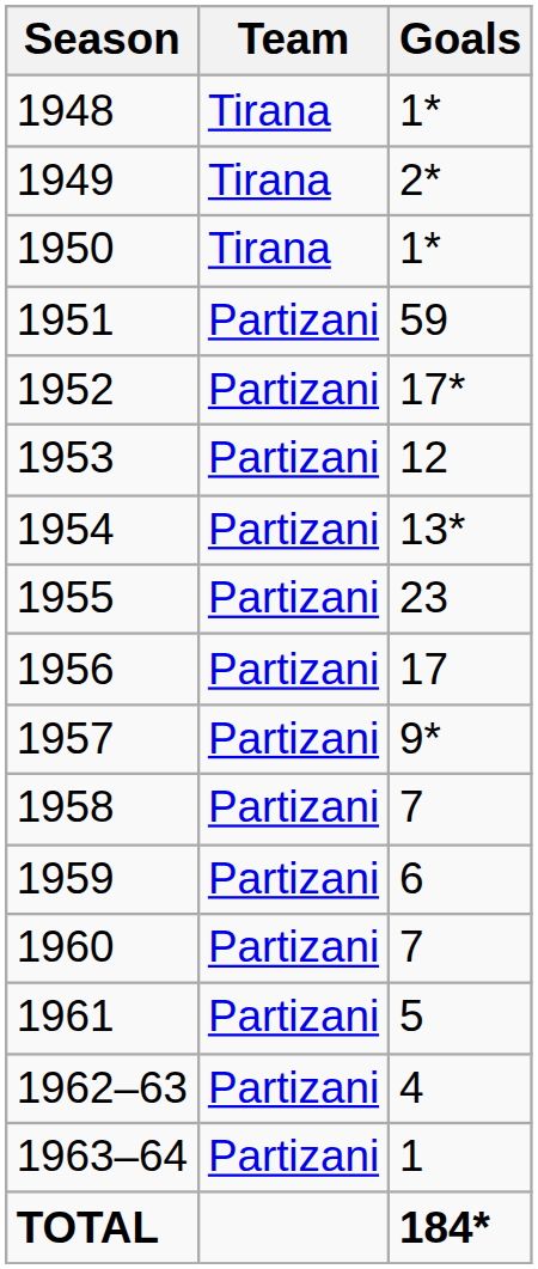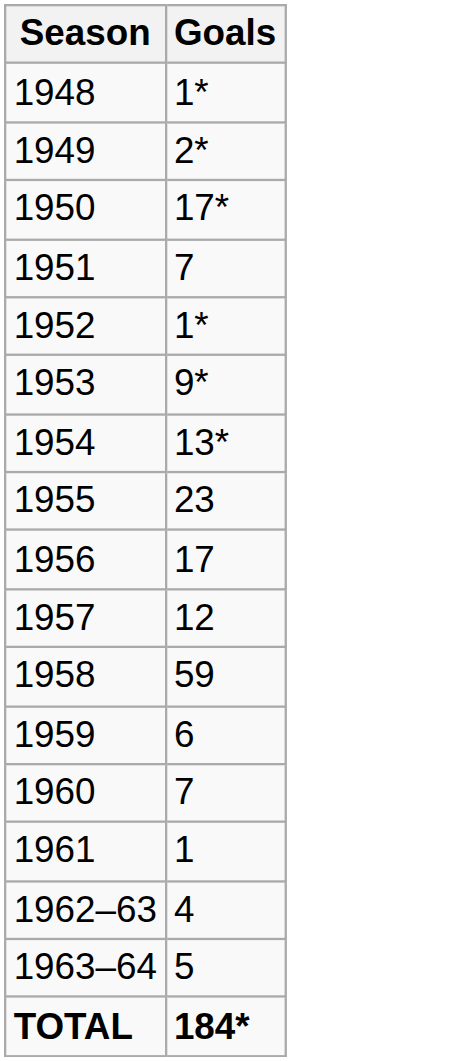 <table class="wikitable">
 <tr>
 <th>Season</th>
-<th>Team</th>
 <th>Goals</th>
 </tr>
 <tr>
 <td>1948</td>
-<td><a href='#'>Tirana</a></td>
 <td>1*</td>
 </tr>
 <tr>
 <td>1949</td>
-<td><a href='#'>Tirana</a></td>
 <td>2*</td>
 </tr>
 <tr>
 <td>1950</td>
-<td><a href='#'>Tirana</a></td>
+<td>17*</td>
+</tr>
+<tr>
+<td>1951</td>
+<td>7</td>
+</tr>
+<tr>
+<td>1952</td>
 <td>1*</td>
 </tr>
 <tr>
-<td>1951</td>
-<td><a href='#'>Partizani</a></td>
-<td>59</td>
-</tr>
-<tr>
-<td>1952</td>
-<td><a href='#'>Partizani</a></td>
-<td>17*</td>
-</tr>
-<tr>
 <td>1953</td>
-<td><a href='#'>Partizani</a></td>
-<td>12</td>
+<td>9*</td>
 </tr>
 <tr>
 <td>1954</td>
-<td><a href='#'>Partizani</a></td>
 <td>13*</td>
 </tr>
 <tr>
 <td>1955</td>
-<td><a href='#'>Partizani</a></td>
 <td>23</td>
 </tr>
 <tr>
 <td>1956</td>
-<td><a href='#'>Partizani</a></td>
 <td>17</td>
 </tr>
 <tr>
 <td>1957</td>
-<td><a href='#'>Partizani</a></td>
-<td>9*</td>
+<td>12</td>
 </tr>
 <tr>
 <td>1958</td>
-<td><a href='#'>Partizani</a></td>
-<td>7</td>
+<td>59</td>
 </tr>
 <tr>
 <td>1959</td>
-<td><a href='#'>Partizani</a></td>
 <td>6</td>
 </tr>
 <tr>
 <td>1960</td>
-<td><a href='#'>Partizani</a></td>
 <td>7</td>
 </tr>
 <tr>
 <td>1961</td>
-<td><a href='#'>Partizani</a></td>
-<td>5</td>
+<td>1</td>
 </tr>
 <tr>
 <td>1962–63</td>
-<td><a href='#'>Partizani</a></td>
 <td>4</td>
 </tr>
 <tr>
 <td>1963–64</td>
-<td><a href='#'>Partizani</a></td>
-<td>1</td>
+<td>5</td>
 </tr>
 <tr>
 <td><strong>TOTAL</strong></td>
-<td></td>
 <td><strong>184*</strong></td>
 </tr>
 </table>
